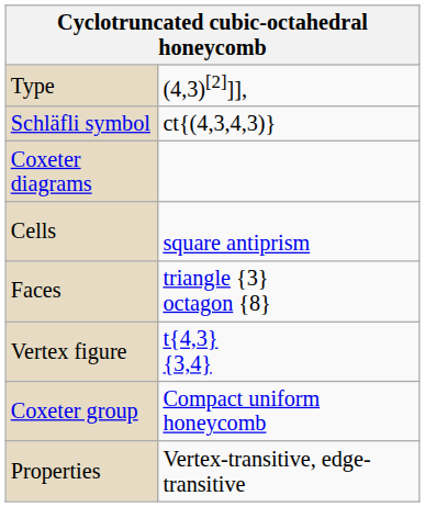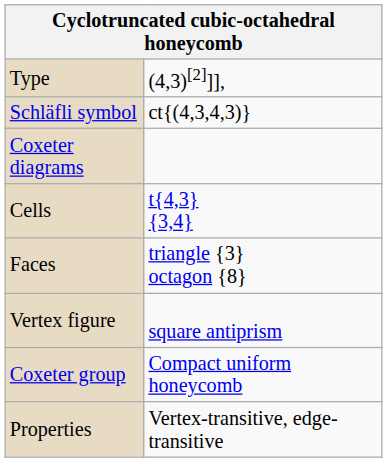 <table class="wikitable" align="right" style="margin-left:10px" width="300">
 <tr>
 <th bgcolor=#e7dcc3 colspan=2>Cyclotruncated cubic-octahedral honeycomb</th>
 </tr>
 <tr>
 <td bgcolor=#e7dcc3>Type</td>
 <td>(4,3)<sup>[2]</sup>]], </td>
 </tr>
 <tr>
 <td bgcolor=#e7dcc3><a href='#'>Schläfli symbol</a></td>
 <td>ct{(4,3,4,3)}</td>
 </tr>
 <tr>
 <td bgcolor=#e7dcc3><a href='#'>Coxeter diagrams</a></td>
 <td></td>
 </tr>
 <tr>
 <td bgcolor=#e7dcc3>Cells</td>
-<td><br><a href='#'>square antiprism</a></td>
+<td><a href='#'>t{4,3}</a> <br><a href='#'>{3,4}</a> </td>
 </tr>
 <tr>
 <td bgcolor=#e7dcc3>Faces</td>
 <td><a href='#'>triangle</a> {3}<br><a href='#'>octagon</a> {8}</td>
 </tr>
 <tr>
 <td bgcolor=#e7dcc3>Vertex figure</td>
-<td><a href='#'>t{4,3}</a> <br><a href='#'>{3,4}</a> </td>
+<td><br><a href='#'>square antiprism</a></td>
 </tr>
 <tr>
 <td bgcolor=#e7dcc3><a href='#'>Coxeter group</a></td>
 <td><a href='#'>Compact uniform honeycomb</a></td>
 </tr>
 <tr>
 <td bgcolor=#e7dcc3>Properties</td>
 <td>Vertex-transitive, edge-transitive</td>
 </tr>
 </table>
